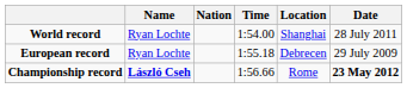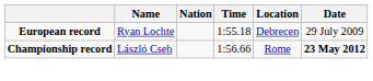 <table class=wikitable style=text-align:center>
 <tr>
 <th></th>
 <th>Name</th>
 <th>Nation</th>
 <th>Time</th>
 <th>Location</th>
 <th>Date</th>
-</tr>
-<tr>
-<td><strong>World record</strong></td>
-<td align=left><a href='#'>Ryan Lochte</a></td>
-<td align=left></td>
-<td align=left>1:54.00</td>
-<td><a href='#'>Shanghai</a></td>
-<td>28 July 2011</td>
 </tr>
 <tr>
 <td><strong>European record</strong></td>
 <td align=left><a href='#'>Ryan Lochte</a></td>
 <td align=left></td>
 <td align=left>1:55.18</td>
 <td><a href='#'>Debrecen</a></td>
 <td>29 July 2009</td>
 </tr>
 <tr>
 <td><strong>Championship record</strong></td>
-<td align=left><strong><a href='#'>László Cseh</a></strong></td>
+<td align=left><a href='#'>László Cseh</a></td>
 <td align=left></td>
 <td align=left>1:56.66</td>
 <td><a href='#'>Rome</a></td>
 <td><strong>23 May 2012</strong></td>
 </tr>
 </table>
